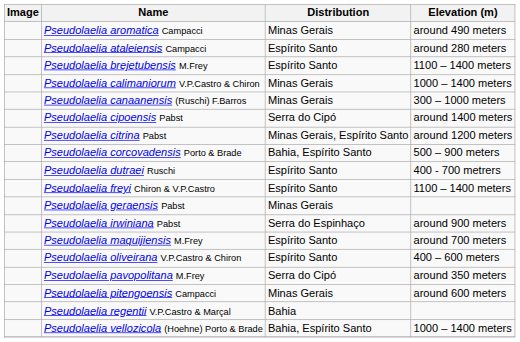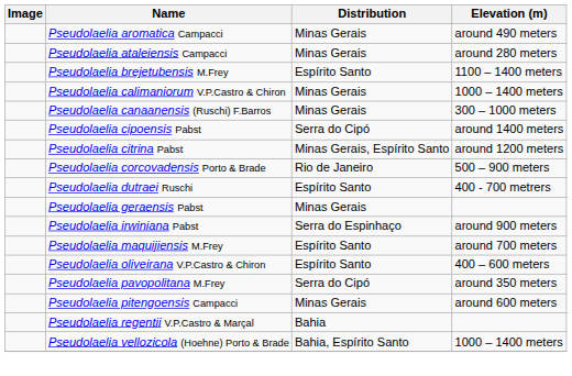 <table class="wikitable">
 <tr>
 <th>Image</th>
 <th>Name</th>
 <th>Distribution</th>
 <th>Elevation (m)</th>
 </tr>
 <tr>
 <td></td>
 <td><em><a href='#'>Pseudolaelia aromatica</a></em> <small>Campacci</small></td>
 <td>Minas Gerais</td>
 <td>around 490 meters</td>
 </tr>
 <tr>
 <td></td>
 <td><em><a href='#'>Pseudolaelia ataleiensis</a></em> <small>Campacci</small></td>
-<td>Espírito Santo</td>
+<td>Minas Gerais</td>
 <td>around 280 meters</td>
 </tr>
 <tr>
 <td></td>
 <td><em><a href='#'>Pseudolaelia brejetubensis</a></em> <small> M.Frey </small></td>
 <td>Espírito Santo</td>
 <td>1100 – 1400 meters</td>
 </tr>
 <tr>
 <td></td>
 <td><em><a href='#'>Pseudolaelia calimaniorum</a></em> <small>V.P.Castro & Chiron</small></td>
 <td>Minas Gerais</td>
 <td>1000 – 1400 meters</td>
 </tr>
 <tr>
 <td></td>
 <td><em><a href='#'>Pseudolaelia canaanensis</a></em> <small> (Ruschi) F.Barros </small></td>
 <td>Minas Gerais</td>
 <td>300 – 1000 meters</td>
 </tr>
 <tr>
 <td></td>
 <td><em><a href='#'>Pseudolaelia cipoensis</a></em> <small> Pabst </small></td>
 <td>Serra do Cipó</td>
 <td>around 1400 meters</td>
 </tr>
 <tr>
 <td></td>
 <td><em><a href='#'>Pseudolaelia citrina</a></em> <small> Pabst </small></td>
 <td>Minas Gerais, Espírito Santo</td>
 <td>around 1200 meters</td>
 </tr>
 <tr>
 <td></td>
 <td><em><a href='#'>Pseudolaelia corcovadensis</a></em> <small> Porto & Brade </small></td>
-<td>Bahia, Espírito Santo</td>
+<td>Rio de Janeiro</td>
 <td>500 – 900 meters</td>
 </tr>
 <tr>
 <td></td>
 <td><em><a href='#'>Pseudolaelia dutraei</a></em> <small> Ruschi </small></td>
 <td>Espírito Santo</td>
 <td>400 - 700 metrers</td>
-</tr>
-<tr>
-<td></td>
-<td><em><a href='#'>Pseudolaelia freyi</a></em> <small> Chiron & V.P.Castro </small></td>
-<td>Espírito Santo</td>
-<td>1100 – 1400 meters</td>
 </tr>
 <tr>
 <td></td>
 <td><em><a href='#'>Pseudolaelia geraensis</a></em> <small> Pabst </small></td>
 <td>Minas Gerais</td>
 <td></td>
 </tr>
 <tr>
 <td></td>
 <td><em><a href='#'>Pseudolaelia irwiniana</a></em> <small> Pabst </small></td>
 <td>Serra do Espinhaço</td>
 <td>around 900 meters</td>
 </tr>
 <tr>
 <td></td>
 <td><em><a href='#'>Pseudolaelia maquijiensis</a></em> <small> M.Frey </small></td>
 <td>Espírito Santo</td>
 <td>around 700 meters</td>
 </tr>
 <tr>
 <td></td>
 <td><em><a href='#'>Pseudolaelia oliveirana</a></em> <small>V.P.Castro & Chiron</small></td>
 <td>Espírito Santo</td>
 <td>400 – 600 meters</td>
 </tr>
 <tr>
 <td></td>
 <td><em><a href='#'>Pseudolaelia pavopolitana</a></em> <small> M.Frey </small></td>
 <td>Serra do Cipó</td>
 <td>around 350 meters</td>
 </tr>
 <tr>
 <td></td>
 <td><em><a href='#'>Pseudolaelia pitengoensis</a></em> <small>Campacci</small></td>
 <td>Minas Gerais</td>
 <td>around 600 meters</td>
 </tr>
 <tr>
 <td></td>
 <td><em><a href='#'>Pseudolaelia regentii</a></em> <small>V.P.Castro & Marçal</small></td>
 <td>Bahia</td>
 <td></td>
 </tr>
 <tr>
 <td></td>
 <td><em><a href='#'>Pseudolaelia vellozicola</a></em> <small> (Hoehne) Porto & Brade </small></td>
 <td>Bahia, Espírito Santo</td>
 <td>1000 – 1400 meters</td>
 </tr>
 <tr>
 </tr>
 </table>
